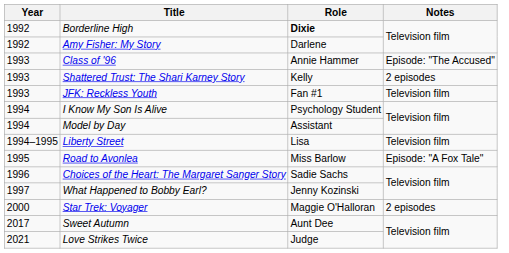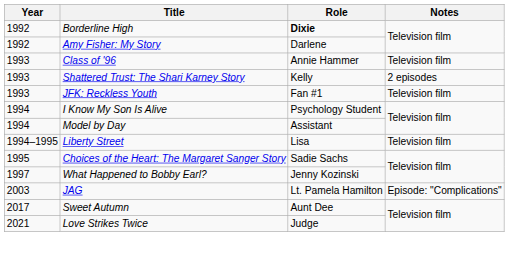 <table class="wikitable sortable">
 <tr>
 <th>Year</th>
 <th>Title</th>
 <th>Role</th>
 <th>Notes</th>
 </tr>
 <tr>
 <td>1992</td>
 <td><em>Borderline High</em></td>
 <td><strong>Dixie</strong></td>
 <td rowspan="2">Television film</td>
 </tr>
 <tr>
 <td>1992</td>
 <td><em><a href='#'>Amy Fisher: My Story</a></em></td>
 <td>Darlene</td>
 </tr>
 <tr>
 <td>1993</td>
 <td><em><a href='#'>Class of '96</a></em></td>
 <td>Annie Hammer</td>
-<td>Episode: "The Accused"</td>
+<td>Television film</td>
 </tr>
 <tr>
 <td>1993</td>
 <td><em><a href='#'>Shattered Trust: The Shari Karney Story</a></em></td>
 <td>Kelly</td>
 <td>2 episodes</td>
 </tr>
 <tr>
 <td>1993</td>
 <td><em><a href='#'>JFK: Reckless Youth</a></em></td>
 <td>Fan #1</td>
 <td>Television film</td>
 </tr>
 <tr>
 <td>1994</td>
 <td><em>I Know My Son Is Alive</em></td>
 <td>Psychology Student</td>
 <td rowspan="2">Television film</td>
 </tr>
 <tr>
 <td>1994</td>
 <td><em>Model by Day</em></td>
 <td>Assistant</td>
 </tr>
 <tr>
 <td>1994–1995</td>
 <td><a href='#'><em>Liberty Street</em></a></td>
 <td>Lisa</td>
 <td>Television film</td>
 </tr>
 <tr>
 <td>1995</td>
-<td><em><a href='#'>Road to Avonlea</a></em></td>
-<td>Miss Barlow</td>
-<td>Episode: "A Fox Tale"</td>
-</tr>
-<tr>
-<td>1996</td>
 <td><em><a href='#'>Choices of the Heart: The Margaret Sanger Story</a></em></td>
 <td>Sadie Sachs</td>
 <td rowspan="2">Television film</td>
 </tr>
 <tr>
 <td>1997</td>
 <td><em>What Happened to Bobby Earl?</em></td>
 <td>Jenny Kozinski</td>
 </tr>
 <tr>
-<td>2000</td>
-<td><em><a href='#'>Star Trek: Voyager</a></em></td>
-<td>Maggie O'Halloran</td>
-<td>2 episodes</td>
+<td>2003</td>
+<td><a href='#'><em>JAG</em></a></td>
+<td>Lt. Pamela Hamilton</td>
+<td>Episode: "Complications"</td>
 </tr>
 <tr>
 <td>2017</td>
 <td><em>Sweet Autumn</em></td>
 <td>Aunt Dee</td>
 <td rowspan="2">Television film</td>
 </tr>
 <tr>
 <td>2021</td>
 <td><em>Love Strikes Twice</em></td>
 <td>Judge</td>
 </tr>
 </table>
